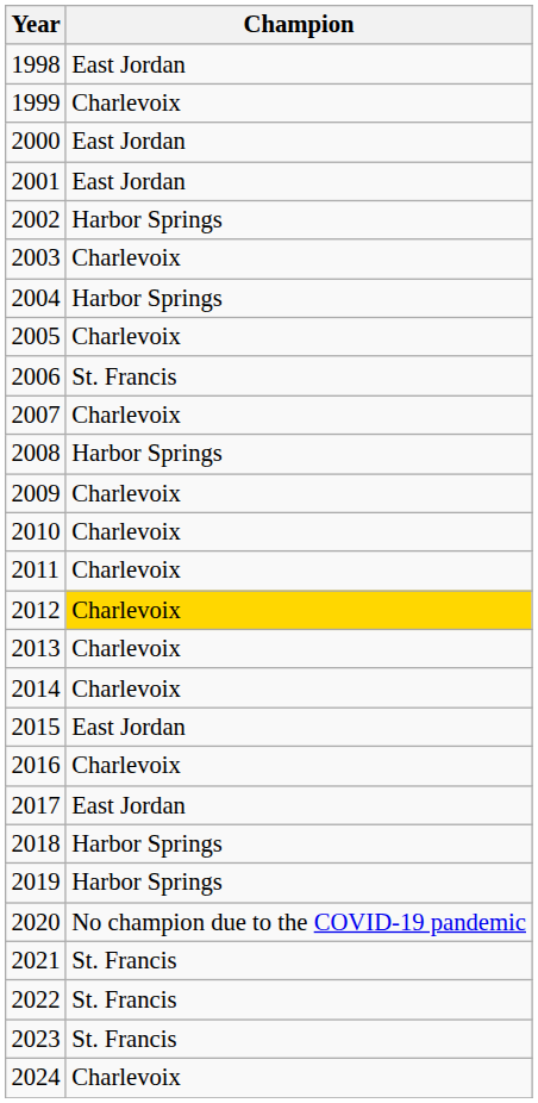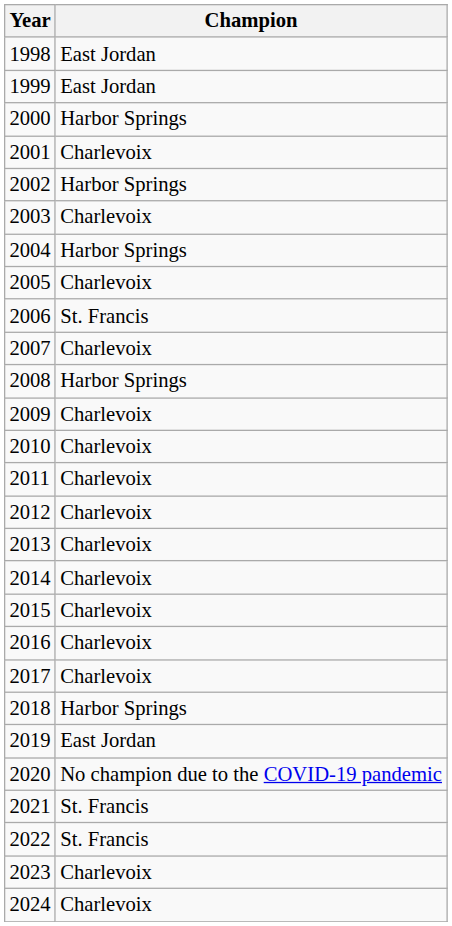 <table class=wikitable>
 <tr>
 <th>Year</th>
 <th>Champion</th>
 </tr>
 <tr>
 <td>1998</td>
 <td>East Jordan</td>
 </tr>
 <tr>
 <td>1999</td>
-<td>Charlevoix</td>
+<td>East Jordan</td>
 </tr>
 <tr>
 <td>2000</td>
-<td>East Jordan</td>
+<td>Harbor Springs</td>
 </tr>
 <tr>
 <td>2001</td>
-<td>East Jordan</td>
+<td>Charlevoix</td>
 </tr>
 <tr>
 <td>2002</td>
 <td>Harbor Springs</td>
 </tr>
 <tr>
 <td>2003</td>
 <td>Charlevoix</td>
 </tr>
 <tr>
 <td>2004</td>
 <td>Harbor Springs</td>
 </tr>
 <tr>
 <td>2005</td>
 <td>Charlevoix</td>
 </tr>
 <tr>
 <td>2006</td>
 <td>St. Francis</td>
 </tr>
 <tr>
 <td>2007</td>
 <td>Charlevoix</td>
 </tr>
 <tr>
 <td>2008</td>
 <td>Harbor Springs</td>
 </tr>
 <tr>
 <td>2009</td>
 <td>Charlevoix</td>
 </tr>
 <tr>
 <td>2010</td>
 <td>Charlevoix</td>
 </tr>
 <tr>
 <td>2011</td>
 <td>Charlevoix</td>
 </tr>
 <tr>
 <td>2012</td>
-<td style="background: gold;">Charlevoix</td>
+<td>Charlevoix</td>
 </tr>
 <tr>
 <td>2013</td>
 <td>Charlevoix</td>
 </tr>
 <tr>
 <td>2014</td>
 <td>Charlevoix</td>
 </tr>
 <tr>
 <td>2015</td>
-<td>East Jordan</td>
+<td>Charlevoix</td>
 </tr>
 <tr>
 <td>2016</td>
 <td>Charlevoix</td>
 </tr>
 <tr>
 <td>2017</td>
-<td>East Jordan</td>
+<td>Charlevoix</td>
 </tr>
 <tr>
 <td>2018</td>
 <td>Harbor Springs</td>
 </tr>
 <tr>
 <td>2019</td>
-<td>Harbor Springs</td>
+<td>East Jordan</td>
 </tr>
 <tr>
 <td>2020</td>
 <td>No champion due to the <a href='#'>COVID-19 pandemic</a></td>
 </tr>
 <tr>
 <td>2021</td>
 <td>St. Francis</td>
 </tr>
 <tr>
 <td>2022</td>
 <td>St. Francis</td>
 </tr>
 <tr>
 <td>2023</td>
-<td>St. Francis</td>
+<td>Charlevoix</td>
 </tr>
 <tr>
 <td>2024</td>
 <td>Charlevoix</td>
 </tr>
 </table>
